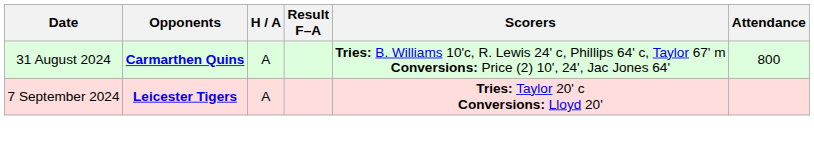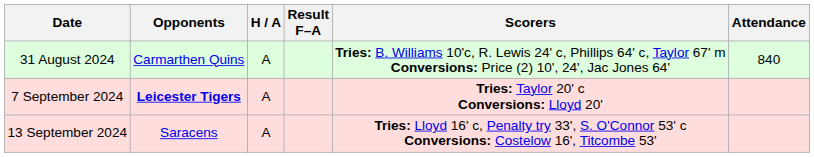 <table class="wikitable" style="text-align:center">
 <tr>
 <th>Date</th>
 <th>Opponents</th>
 <th>H / A</th>
 <th>Result<br>F–A</th>
 <th>Scorers</th>
 <th>Attendance</th>
 </tr>
 <tr bgcolor="#ddffdd">
 <td>31 August 2024</td>
-<td><strong><a href='#'>Carmarthen Quins</a></strong></td>
+<td><a href='#'>Carmarthen Quins</a></td>
 <td>A</td>
 <td></td>
 <td><strong>Tries:</strong> <a href='#'>B. Williams</a> 10'c, R. Lewis 24' c, Phillips 64' c, <a href='#'>Taylor</a> 67' m<br><strong>Conversions:</strong> Price (2) 10', 24', Jac Jones 64'</td>
-<td>800</td>
+<td>840</td>
 </tr>
 <tr bgcolor="#ffdddd">
 <td>7 September 2024</td>
 <td><strong><a href='#'>Leicester Tigers</a></strong></td>
 <td>A</td>
 <td></td>
 <td><strong>Tries:</strong> <a href='#'>Taylor</a> 20' c<br><strong>Conversions:</strong> <a href='#'>Lloyd</a> 20'</td>
 <td></td>
 </tr>
+<tr bgcolor="#ffdddd">
+<td>13 September 2024</td>
+<td><a href='#'>Saracens</a></td>
+<td>A</td>
+<td></td>
+<td><strong>Tries:</strong> <a href='#'>Lloyd</a> 16' c, <a href='#'>Penalty try</a> 33', <a href='#'>S. O'Connor</a> 53' c<br><strong>Conversions:</strong> <a href='#'>Costelow</a> 16', <a href='#'>Titcombe</a> 53'</td>
+<td></td>
+</tr>
 </table>
